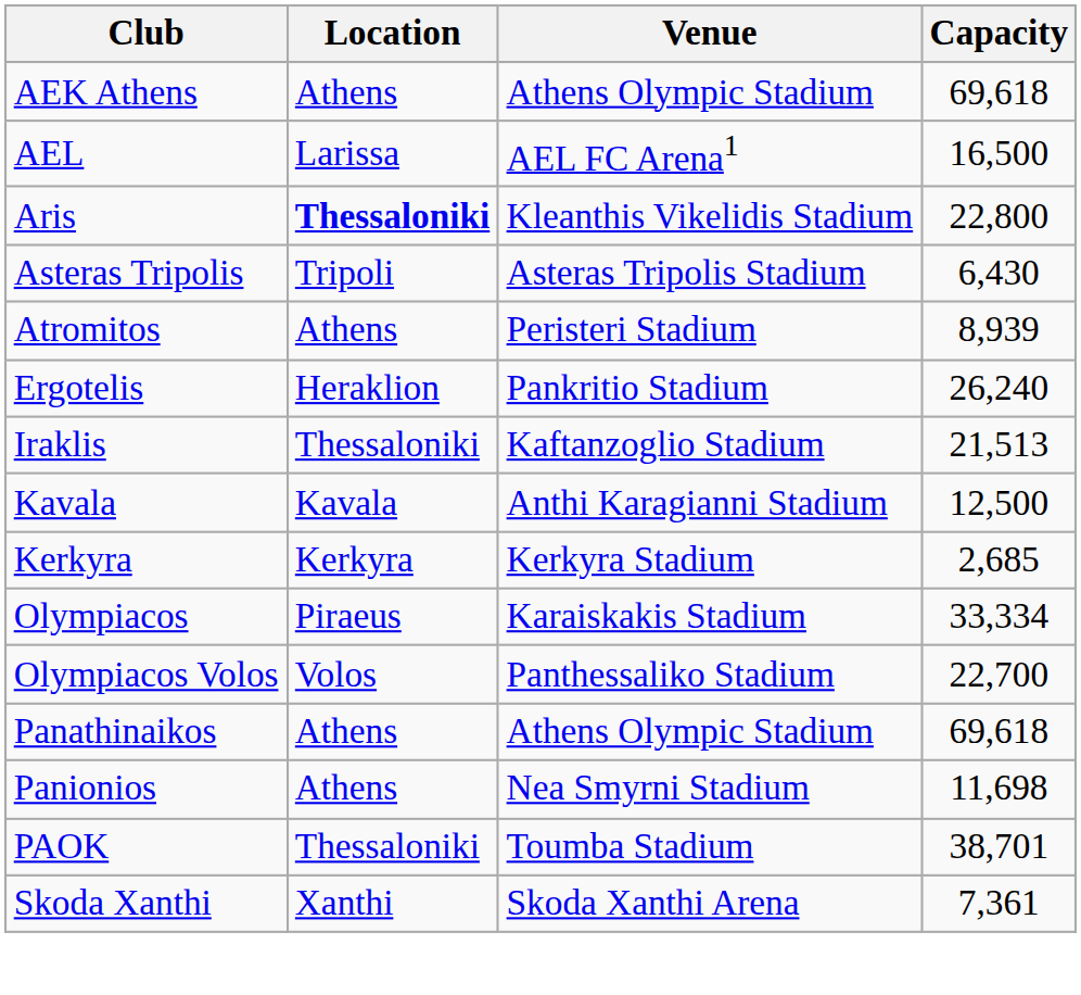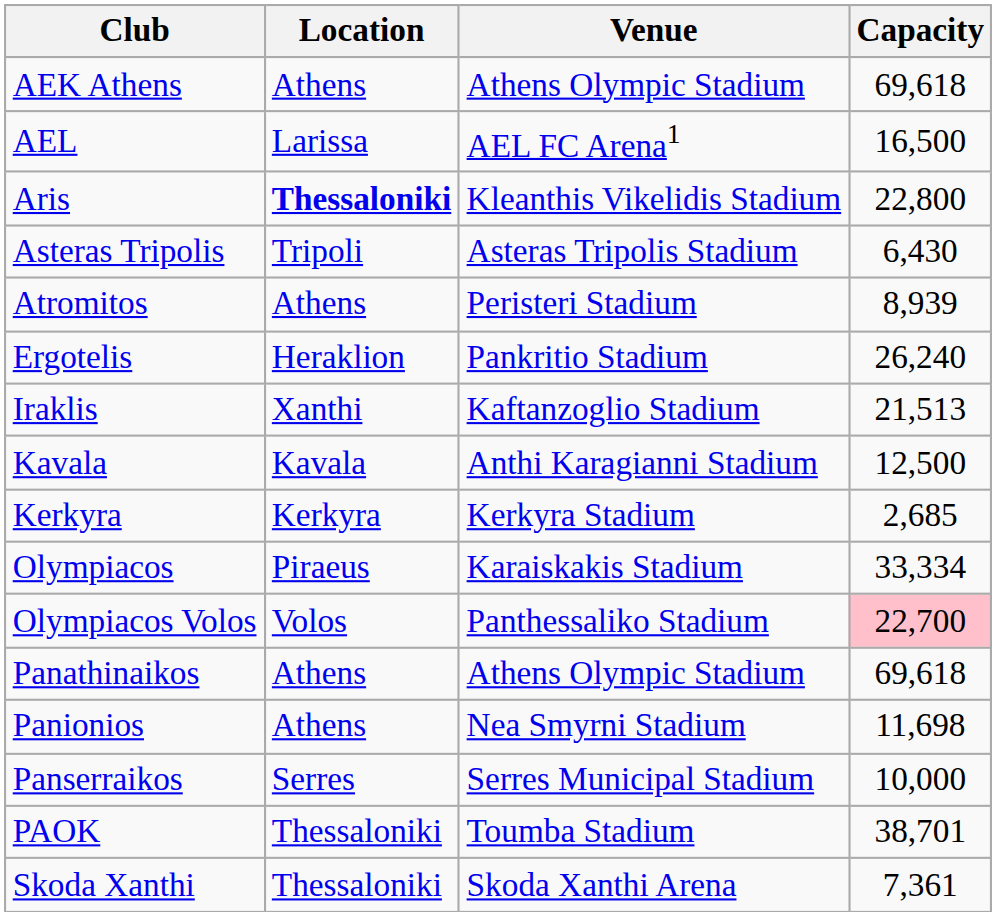 <table class="wikitable sortable">
 <tr>
 <th>Club</th>
 <th>Location</th>
 <th>Venue</th>
 <th>Capacity</th>
 </tr>
 <tr>
 <td><a href='#'>AEK Athens</a></td>
 <td><a href='#'>Athens</a></td>
 <td><a href='#'>Athens Olympic Stadium</a></td>
 <td align="center">69,618</td>
 </tr>
 <tr>
 <td><a href='#'>AEL</a></td>
 <td><a href='#'>Larissa</a></td>
 <td><a href='#'>AEL FC Arena</a><sup>1</sup></td>
 <td align="center">16,500</td>
 </tr>
 <tr>
 <td><a href='#'>Aris</a></td>
 <td><strong><a href='#'>Thessaloniki</a></strong></td>
 <td><a href='#'>Kleanthis Vikelidis Stadium</a></td>
 <td align="center">22,800</td>
 </tr>
 <tr>
 <td><a href='#'>Asteras Tripolis</a></td>
 <td><a href='#'>Tripoli</a></td>
 <td><a href='#'>Asteras Tripolis Stadium</a></td>
 <td align="center">6,430</td>
 </tr>
 <tr>
 <td><a href='#'>Atromitos</a></td>
 <td><a href='#'>Athens</a></td>
 <td><a href='#'>Peristeri Stadium</a></td>
 <td align="center">8,939</td>
 </tr>
 <tr>
 <td><a href='#'>Ergotelis</a></td>
 <td><a href='#'>Heraklion</a></td>
 <td><a href='#'>Pankritio Stadium</a></td>
 <td align="center">26,240</td>
 </tr>
 <tr>
 <td><a href='#'>Iraklis</a></td>
-<td><a href='#'>Thessaloniki</a></td>
+<td><a href='#'>Xanthi</a></td>
 <td><a href='#'>Kaftanzoglio Stadium</a></td>
 <td align="center">21,513</td>
 </tr>
 <tr>
 <td><a href='#'>Kavala</a></td>
 <td><a href='#'>Kavala</a></td>
 <td><a href='#'>Anthi Karagianni Stadium</a></td>
 <td align="center">12,500</td>
 </tr>
 <tr>
 <td><a href='#'>Kerkyra</a></td>
 <td><a href='#'>Kerkyra</a></td>
 <td><a href='#'>Kerkyra Stadium</a></td>
 <td align="center">2,685</td>
 </tr>
 <tr>
 <td><a href='#'>Olympiacos</a></td>
 <td><a href='#'>Piraeus</a></td>
 <td><a href='#'>Karaiskakis Stadium</a></td>
 <td align="center">33,334</td>
 </tr>
 <tr>
 <td><a href='#'>Olympiacos Volos</a></td>
 <td><a href='#'>Volos</a></td>
 <td><a href='#'>Panthessaliko Stadium</a></td>
-<td align="center">22,700</td>
+<td align="center" style="background: pink;">22,700</td>
 </tr>
 <tr>
 <td><a href='#'>Panathinaikos</a></td>
 <td><a href='#'>Athens</a></td>
 <td><a href='#'>Athens Olympic Stadium</a></td>
 <td align="center">69,618</td>
 </tr>
 <tr>
 <td><a href='#'>Panionios</a></td>
 <td><a href='#'>Athens</a></td>
 <td><a href='#'>Nea Smyrni Stadium</a></td>
 <td align="center">11,698</td>
 </tr>
 <tr>
+<td><a href='#'>Panserraikos</a></td>
+<td><a href='#'>Serres</a></td>
+<td><a href='#'>Serres Municipal Stadium</a></td>
+<td align="center">10,000</td>
+</tr>
+<tr>
 <td><a href='#'>PAOK</a></td>
 <td><a href='#'>Thessaloniki</a></td>
 <td><a href='#'>Toumba Stadium</a></td>
 <td align="center">38,701</td>
 </tr>
 <tr>
 <td><a href='#'>Skoda Xanthi</a></td>
-<td><a href='#'>Xanthi</a></td>
+<td><a href='#'>Thessaloniki</a></td>
 <td><a href='#'>Skoda Xanthi Arena</a></td>
 <td align="center">7,361</td>
 </tr>
 </table>
